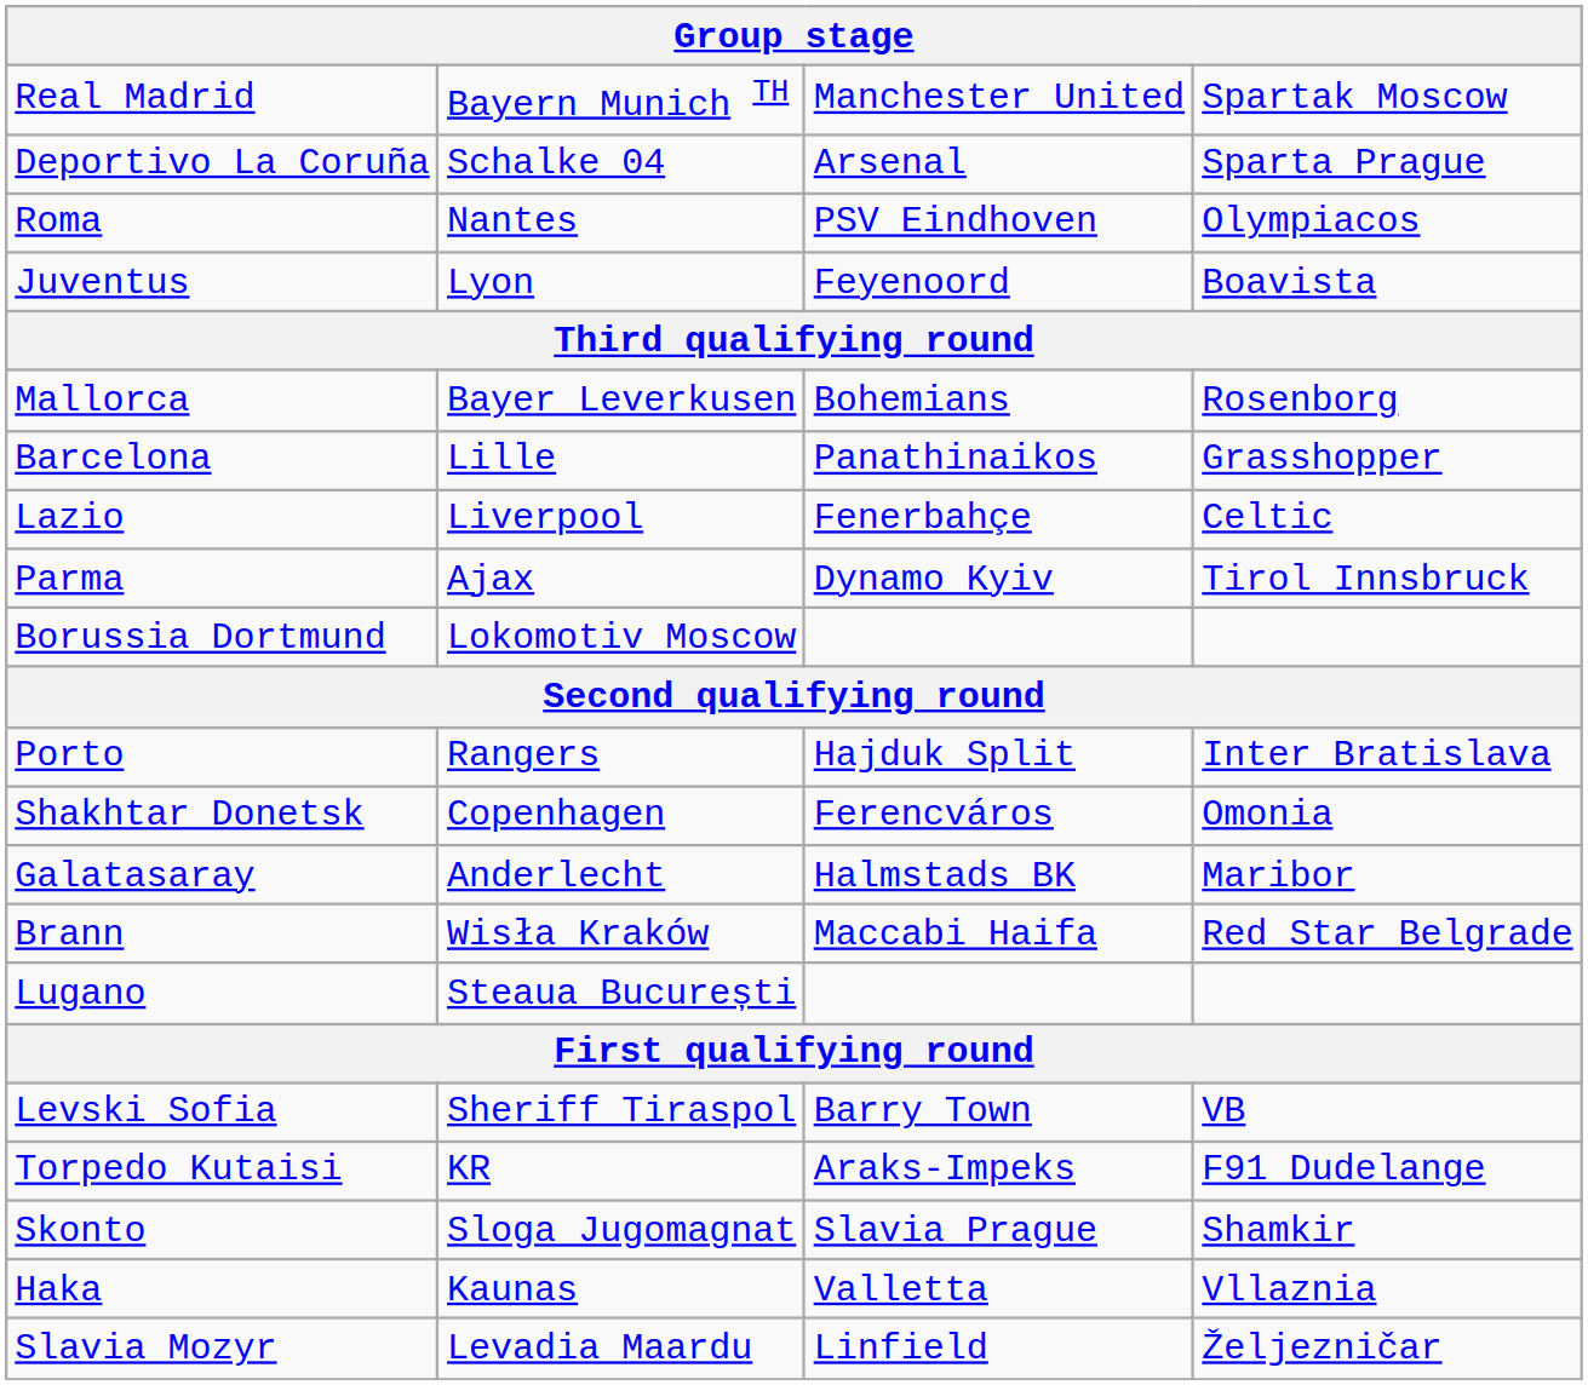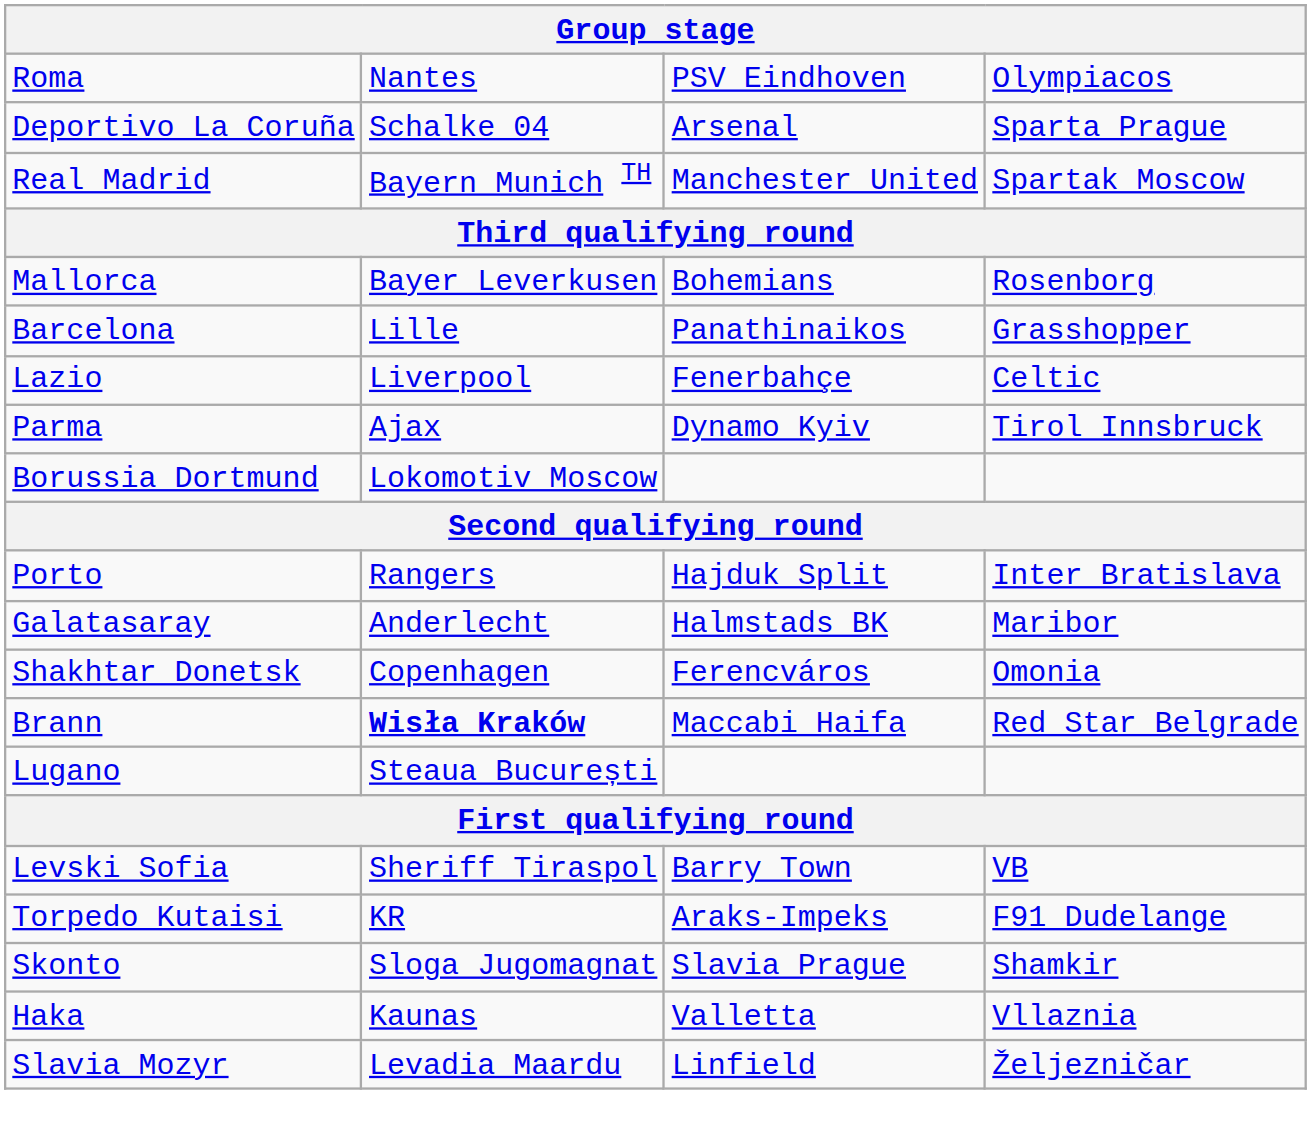 <table class="wikitable">
 <tr>
 <th colspan=4><a href='#'>Group stage</a></th>
 </tr>
 <tr>
-<td> <a href='#'>Real Madrid</a> </td>
-<td> <a href='#'>Bayern Munich</a> <sup><a href='#'>TH</a></sup></td>
-<td> <a href='#'>Manchester United</a> </td>
-<td> <a href='#'>Spartak Moscow</a> </td>
+<td> <a href='#'>Roma</a> </td>
+<td> <a href='#'>Nantes</a> </td>
+<td> <a href='#'>PSV Eindhoven</a> </td>
+<td> <a href='#'>Olympiacos</a> </td>
 </tr>
 <tr>
 <td> <a href='#'>Deportivo La Coruña</a> </td>
 <td> <a href='#'>Schalke 04</a> </td>
 <td> <a href='#'>Arsenal</a> </td>
 <td> <a href='#'>Sparta Prague</a> </td>
 </tr>
 <tr>
-<td> <a href='#'>Roma</a> </td>
-<td> <a href='#'>Nantes</a> </td>
-<td> <a href='#'>PSV Eindhoven</a> </td>
-<td> <a href='#'>Olympiacos</a> </td>
-</tr>
-<tr>
-<td> <a href='#'>Juventus</a> </td>
-<td> <a href='#'>Lyon</a> </td>
-<td> <a href='#'>Feyenoord</a> </td>
-<td> <a href='#'>Boavista</a> </td>
+<td> <a href='#'>Real Madrid</a> </td>
+<td> <a href='#'>Bayern Munich</a> <sup><a href='#'>TH</a></sup></td>
+<td> <a href='#'>Manchester United</a> </td>
+<td> <a href='#'>Spartak Moscow</a> </td>
 </tr>
 <tr>
 <th colspan=4><a href='#'>Third qualifying round</a></th>
 </tr>
 <tr>
 <td> <a href='#'>Mallorca</a> </td>
 <td> <a href='#'>Bayer Leverkusen</a> </td>
 <td> <a href='#'>Bohemians</a> </td>
 <td> <a href='#'>Rosenborg</a> </td>
 </tr>
 <tr>
 <td> <a href='#'>Barcelona</a> </td>
 <td> <a href='#'>Lille</a> </td>
 <td> <a href='#'>Panathinaikos</a> </td>
 <td> <a href='#'>Grasshopper</a> </td>
 </tr>
 <tr>
 <td> <a href='#'>Lazio</a> </td>
 <td> <a href='#'>Liverpool</a> </td>
 <td> <a href='#'>Fenerbahçe</a> </td>
 <td> <a href='#'>Celtic</a> </td>
 </tr>
 <tr>
 <td> <a href='#'>Parma</a> </td>
 <td> <a href='#'>Ajax</a> </td>
 <td> <a href='#'>Dynamo Kyiv</a> </td>
 <td> <a href='#'>Tirol Innsbruck</a> </td>
 </tr>
 <tr>
 <td> <a href='#'>Borussia Dortmund</a> </td>
 <td> <a href='#'>Lokomotiv Moscow</a> </td>
 <td></td>
 <td></td>
 </tr>
 <tr>
 <th colspan=4><a href='#'>Second qualifying round</a></th>
 </tr>
 <tr>
 <td> <a href='#'>Porto</a> </td>
 <td> <a href='#'>Rangers</a> </td>
 <td> <a href='#'>Hajduk Split</a> </td>
 <td> <a href='#'>Inter Bratislava</a> </td>
 </tr>
 <tr>
+<td> <a href='#'>Galatasaray</a> </td>
+<td> <a href='#'>Anderlecht</a> </td>
+<td> <a href='#'>Halmstads BK</a> </td>
+<td> <a href='#'>Maribor</a> </td>
+</tr>
+<tr>
 <td> <a href='#'>Shakhtar Donetsk</a> </td>
 <td> <a href='#'>Copenhagen</a> </td>
 <td> <a href='#'>Ferencváros</a> </td>
 <td> <a href='#'>Omonia</a> </td>
 </tr>
 <tr>
-<td> <a href='#'>Galatasaray</a> </td>
-<td> <a href='#'>Anderlecht</a> </td>
-<td> <a href='#'>Halmstads BK</a> </td>
-<td> <a href='#'>Maribor</a> </td>
-</tr>
-<tr>
 <td> <a href='#'>Brann</a> </td>
-<td> <a href='#'>Wisła Kraków</a> </td>
+<td><strong> <a href='#'>Wisła Kraków</a> </strong></td>
 <td> <a href='#'>Maccabi Haifa</a> </td>
 <td> <a href='#'>Red Star Belgrade</a> </td>
 </tr>
 <tr>
 <td> <a href='#'>Lugano</a> </td>
 <td> <a href='#'>Steaua București</a> </td>
 <td></td>
 <td></td>
 </tr>
 <tr>
 <th colspan=4><a href='#'>First qualifying round</a></th>
 </tr>
 <tr>
 <td> <a href='#'>Levski Sofia</a> </td>
 <td> <a href='#'>Sheriff Tiraspol</a> </td>
 <td> <a href='#'>Barry Town</a> </td>
 <td> <a href='#'>VB</a> </td>
 </tr>
 <tr>
 <td> <a href='#'>Torpedo Kutaisi</a> </td>
 <td> <a href='#'>KR</a> </td>
 <td> <a href='#'>Araks-Impeks</a> </td>
 <td> <a href='#'>F91 Dudelange</a> </td>
 </tr>
 <tr>
 <td> <a href='#'>Skonto</a> </td>
 <td> <a href='#'>Sloga Jugomagnat</a> </td>
 <td> <a href='#'>Slavia Prague</a> </td>
 <td> <a href='#'>Shamkir</a> </td>
 </tr>
 <tr>
 <td> <a href='#'>Haka</a> </td>
 <td> <a href='#'>Kaunas</a> </td>
 <td> <a href='#'>Valletta</a> </td>
 <td> <a href='#'>Vllaznia</a> </td>
 </tr>
 <tr>
 <td> <a href='#'>Slavia Mozyr</a> </td>
 <td> <a href='#'>Levadia Maardu</a> </td>
 <td> <a href='#'>Linfield</a> </td>
 <td> <a href='#'>Željezničar</a> </td>
 </tr>
 </table>
